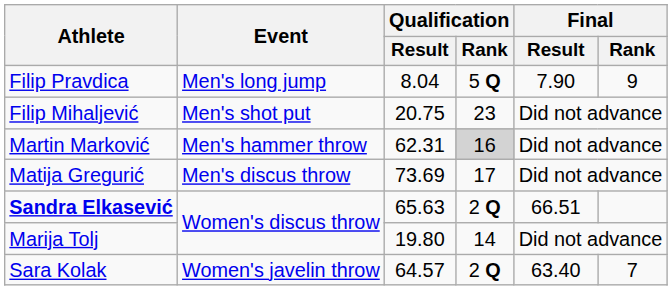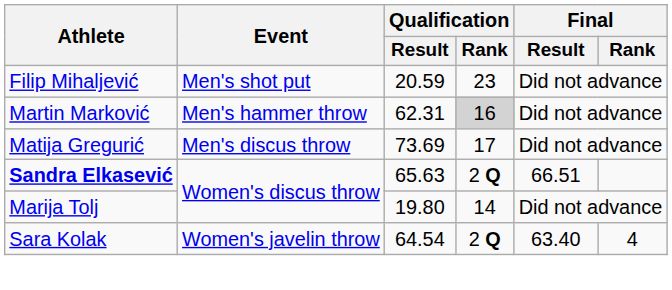 <table class=wikitable style="font-size:90%">
 <tr>
 <th rowspan="2">Athlete</th>
 <th rowspan="2">Event</th>
 <th colspan="2">Qualification</th>
 <th colspan="2">Final</th>
 </tr>
 <tr style="font-size:95%">
 <th>Result</th>
 <th>Rank</th>
 <th>Result</th>
 <th>Rank</th>
 </tr>
 <tr align=center>
-<td align=left><a href='#'>Filip Pravdica</a></td>
-<td align=left><a href='#'>Men's long jump</a></td>
-<td>8.04</td>
-<td>5 <strong>Q</strong></td>
-<td>7.90</td>
-<td>9</td>
-</tr>
-<tr align=center>
 <td align=left><a href='#'>Filip Mihaljević</a></td>
 <td align=left><a href='#'>Men's shot put</a></td>
-<td>20.75</td>
+<td>20.59</td>
 <td>23</td>
 <td colspan="2">Did not advance</td>
 </tr>
 <tr align=center>
 <td align=left><a href='#'>Martin Marković</a></td>
 <td align=left><a href='#'>Men's hammer throw</a></td>
 <td>62.31</td>
 <td style="background: lightgrey;">16</td>
 <td colspan="2">Did not advance</td>
 </tr>
 <tr align=center>
 <td align=left><a href='#'>Matija Gregurić</a></td>
 <td align=left><a href='#'>Men's discus throw</a></td>
 <td>73.69</td>
 <td>17</td>
 <td colspan="2">Did not advance</td>
 </tr>
 <tr align=center>
 <td align=left><strong><a href='#'>Sandra Elkasević</a></strong></td>
 <td align=left rowspan=2><a href='#'>Women's discus throw</a></td>
 <td>65.63</td>
 <td>2 <strong>Q</strong></td>
 <td>66.51</td>
 <td></td>
 </tr>
 <tr align=center>
 <td align=left><a href='#'>Marija Tolj</a></td>
 <td>19.80</td>
 <td>14</td>
 <td colspan="2">Did not advance</td>
 </tr>
 <tr align=center>
 <td align=left><a href='#'>Sara Kolak</a></td>
 <td align=left><a href='#'>Women's javelin throw</a></td>
-<td>64.57</td>
+<td>64.54</td>
 <td>2 <strong>Q</strong></td>
 <td>63.40</td>
-<td>7</td>
+<td>4</td>
 </tr>
 </table>
